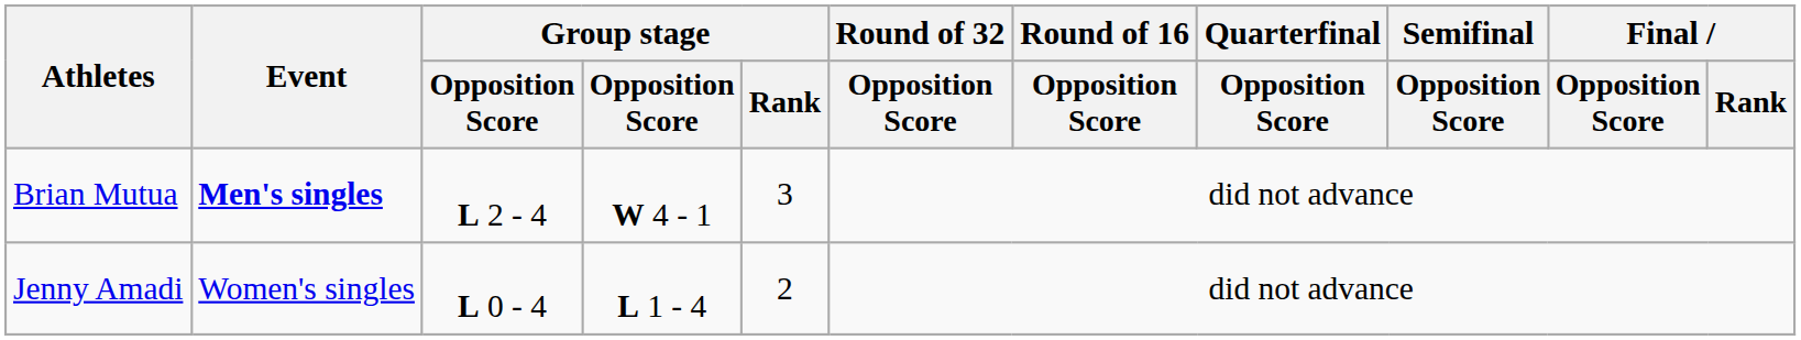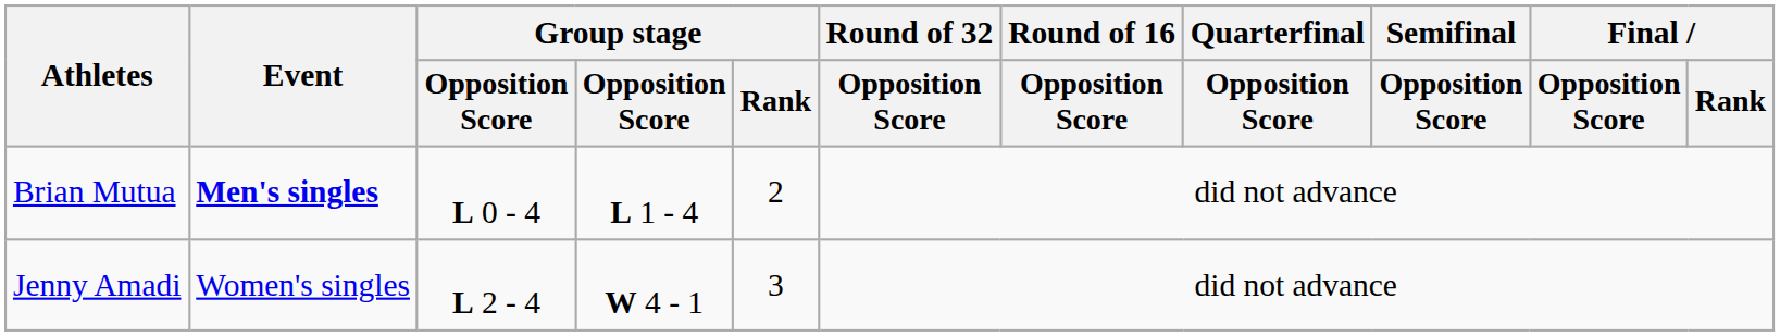 <table class=wikitable style=font-size:88%;text-align:center>
 <tr>
 <th rowspan=2>Athletes</th>
 <th rowspan=2>Event</th>
 <th colspan=3>Group stage</th>
 <th>Round of 32</th>
 <th>Round of 16</th>
 <th>Quarterfinal</th>
 <th>Semifinal</th>
 <th colspan=2>Final / </th>
 </tr>
 <tr style=font-size:95%>
 <th>Opposition<br>Score</th>
 <th>Opposition<br>Score</th>
 <th>Rank</th>
 <th>Opposition<br>Score</th>
 <th>Opposition<br>Score</th>
 <th>Opposition<br>Score</th>
 <th>Opposition<br>Score</th>
 <th>Opposition<br>Score</th>
 <th>Rank</th>
 </tr>
 <tr>
 <td align=left><a href='#'>Brian Mutua</a></td>
 <td align=left><strong><a href='#'>Men's singles</a></strong></td>
+<td><br><strong>L</strong> 0 - 4</td>
+<td><br><strong>L</strong> 1 - 4</td>
+<td>2</td>
+<td colspan=6>did not advance</td>
+</tr>
+<tr>
+<td align=left><a href='#'>Jenny Amadi</a></td>
+<td align=left><a href='#'>Women's singles</a></td>
 <td><br><strong>L</strong> 2 - 4</td>
 <td><br><strong>W</strong> 4 - 1</td>
 <td>3</td>
 <td colspan=6>did not advance</td>
 </tr>
-<tr>
-<td align=left><a href='#'>Jenny Amadi</a></td>
-<td align=left><a href='#'>Women's singles</a></td>
-<td><br><strong>L</strong> 0 - 4</td>
-<td><br><strong>L</strong> 1 - 4</td>
-<td>2</td>
-<td colspan=6>did not advance</td>
-</tr>
 </table>
